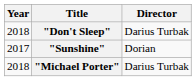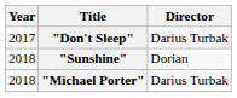 <table class="wikitable">
 <tr>
 <th>Year</th>
 <th>Title</th>
 <th>Director</th>
 </tr>
 <tr>
-<td>2018</td>
+<td>2017</td>
 <th>"Don't Sleep"</th>
 <td>Darius Turbak</td>
 </tr>
 <tr>
-<td>2017</td>
+<td>2018</td>
 <th>"Sunshine"</th>
 <td>Dorian</td>
 </tr>
 <tr>
 <td>2018</td>
 <th>"Michael Porter"</th>
 <td>Darius Turbak</td>
 </tr>
 </table>
